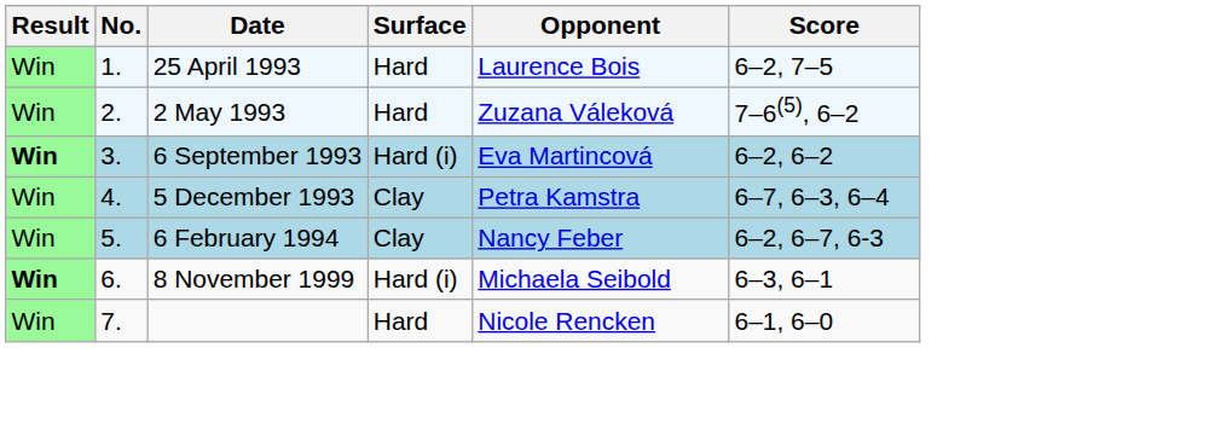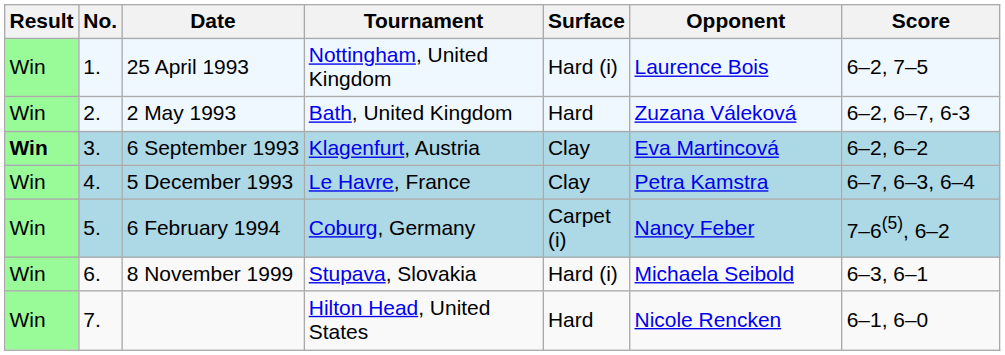 <table class="sortable wikitable" style="font-size:97%;">
 <tr>
 <th>Result</th>
 <th>No.</th>
 <th>Date</th>
+<th style="width:170px">Tournament</th>
 <th style="width:50px">Surface</th>
 <th style="width:150px">Opponent</th>
 <th style="width:110px" class="unsortable">Score</th>
 </tr>
 <tr style="background:#f0f8ff;">
 <td style="background:#98fb98;">Win</td>
 <td>1.</td>
 <td>25 April 1993</td>
-<td>Hard</td>
+<td><a href='#'>Nottingham</a>, United Kingdom</td>
+<td>Hard (i)</td>
 <td> <a href='#'>Laurence Bois</a></td>
 <td>6–2, 7–5</td>
 </tr>
 <tr style="background:#f0f8ff;">
 <td style="background:#98fb98;">Win</td>
 <td>2.</td>
 <td>2 May 1993</td>
+<td><a href='#'>Bath</a>, United Kingdom</td>
 <td>Hard</td>
 <td> <a href='#'>Zuzana Váleková</a></td>
-<td>7–6<sup>(5)</sup>, 6–2</td>
+<td>6–2, 6–7, 6-3</td>
 </tr>
 <tr bgcolor="lightblue">
 <td style="background:#98fb98;"><strong>Win</strong></td>
 <td>3.</td>
 <td>6 September 1993</td>
-<td>Hard (i)</td>
+<td><a href='#'>Klagenfurt</a>, Austria</td>
+<td>Clay</td>
 <td> <a href='#'>Eva Martincová</a></td>
 <td>6–2, 6–2</td>
 </tr>
 <tr bgcolor="lightblue">
 <td style="background:#98fb98;">Win</td>
 <td>4.</td>
 <td>5 December 1993</td>
+<td><a href='#'>Le Havre</a>, France</td>
 <td>Clay</td>
 <td> <a href='#'>Petra Kamstra</a></td>
 <td>6–7, 6–3, 6–4</td>
 </tr>
 <tr style="background:lightblue;">
 <td style="background:#98fb98;">Win</td>
 <td>5.</td>
 <td>6 February 1994</td>
-<td>Clay</td>
+<td><a href='#'>Coburg</a>, Germany</td>
+<td>Carpet (i)</td>
 <td> <a href='#'>Nancy Feber</a></td>
-<td>6–2, 6–7, 6-3</td>
+<td>7–6<sup>(5)</sup>, 6–2</td>
 </tr>
 <tr>
-<td style="background:#98fb98;"><strong>Win</strong></td>
+<td style="background:#98fb98;">Win</td>
 <td>6.</td>
 <td>8 November 1999</td>
+<td><a href='#'>Stupava</a>, Slovakia</td>
 <td>Hard (i)</td>
 <td> <a href='#'>Michaela Seibold</a></td>
 <td>6–3, 6–1</td>
 </tr>
 <tr>
 <td style="background:#98fb98;">Win</td>
 <td>7.</td>
 <td></td>
+<td><a href='#'>Hilton Head</a>, United States</td>
 <td>Hard</td>
 <td> <a href='#'>Nicole Rencken</a></td>
 <td>6–1, 6–0</td>
 </tr>
 </table>
